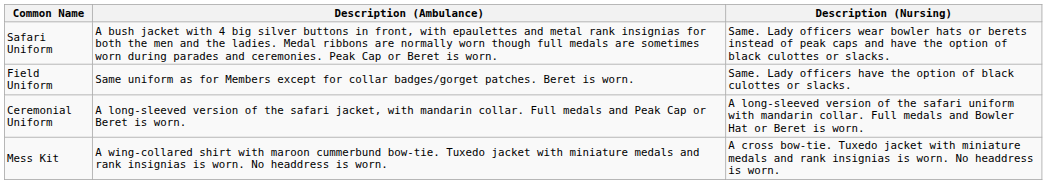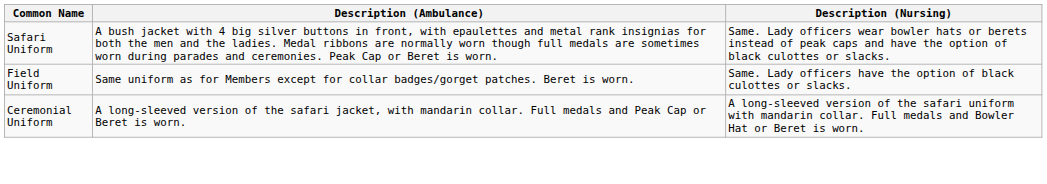 <table class="wikitable">
 <tr>
 <th>Common Name</th>
 <th>Description (Ambulance)</th>
 <th>Description (Nursing)</th>
 </tr>
 <tr>
 <td>Safari Uniform</td>
 <td>A bush jacket with 4 big silver buttons in front, with epaulettes and metal rank insignias for both the men and the ladies. Medal ribbons are normally worn though full medals are sometimes worn during parades and ceremonies. Peak Cap or Beret is worn.</td>
 <td>Same. Lady officers wear bowler hats or berets instead of peak caps and have the option of black culottes or slacks.</td>
 </tr>
 <tr>
 <td>Field Uniform</td>
 <td>Same uniform as for Members except for collar badges/gorget patches. Beret is worn.</td>
 <td>Same. Lady officers have the option of black culottes or slacks.</td>
 </tr>
 <tr>
 <td>Ceremonial Uniform</td>
 <td>A long-sleeved version of the safari jacket, with mandarin collar. Full medals and Peak Cap or Beret is worn.</td>
 <td>A long-sleeved version of the safari uniform with mandarin collar. Full medals and Bowler Hat or Beret is worn.</td>
 </tr>
-<tr>
-<td>Mess Kit</td>
-<td>A wing-collared shirt with maroon cummerbund bow-tie. Tuxedo jacket with miniature medals and rank insignias is worn. No headdress is worn.</td>
-<td>A cross bow-tie. Tuxedo jacket with miniature medals and rank insignias is worn. No headdress is worn.</td>
-</tr>
 </table>
